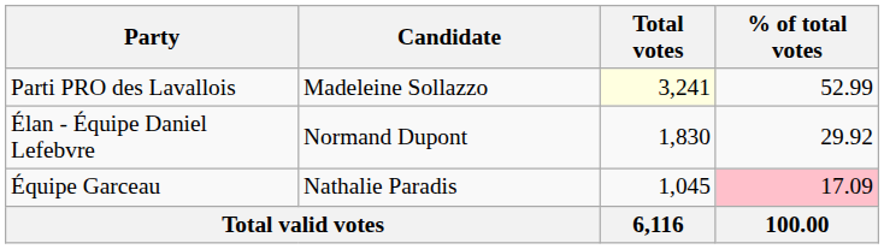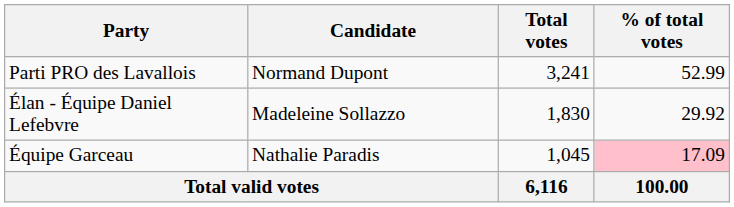 <table style="width:600px;" class="wikitable">
 <tr style="background-color:#E9E9E9">
 <th colspan="2" style="width: 200px">Party</th>
 <th colspan="1" style="width: 200px">Candidate</th>
 <th align="right">Total votes</th>
 <th align="right">% of total votes</th>
 </tr>
 <tr>
 <td colspan="2" align="left">Parti PRO des Lavallois</td>
-<td align="left">Madeleine Sollazzo</td>
-<td align="right" style="background: lightyellow;">3,241</td>
+<td align="left">Normand Dupont</td>
+<td align="right">3,241</td>
 <td align="right">52.99</td>
 </tr>
 <tr>
 <td colspan="2" align="left">Élan - Équipe Daniel Lefebvre</td>
-<td align="left">Normand Dupont</td>
+<td align="left">Madeleine Sollazzo</td>
 <td align="right">1,830</td>
 <td align="right">29.92</td>
 </tr>
 <tr>
 <td colspan="2" align="left">Équipe Garceau</td>
 <td align="left">Nathalie Paradis</td>
 <td align="right">1,045</td>
 <td align="right" style="background: pink;">17.09</td>
 </tr>
 <tr bgcolor="#EEEEEE">
 <th colspan="3"  align="left">Total valid votes</th>
 <th align="right">6,116</th>
 <th align="right">100.00</th>
 </tr>
 </table>
